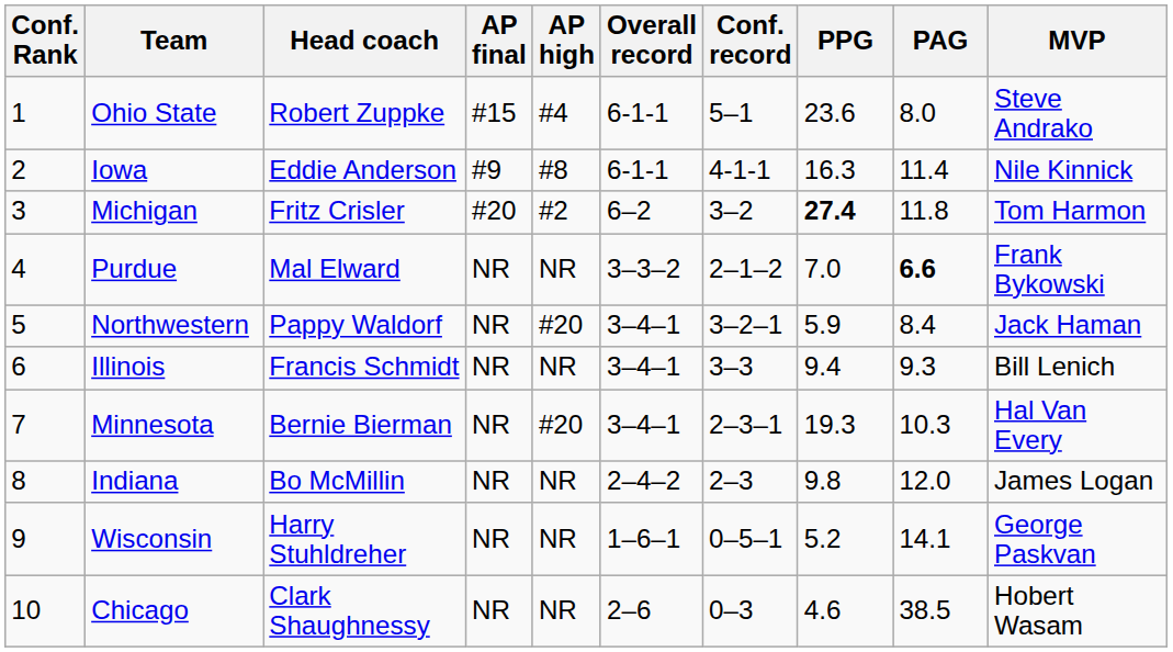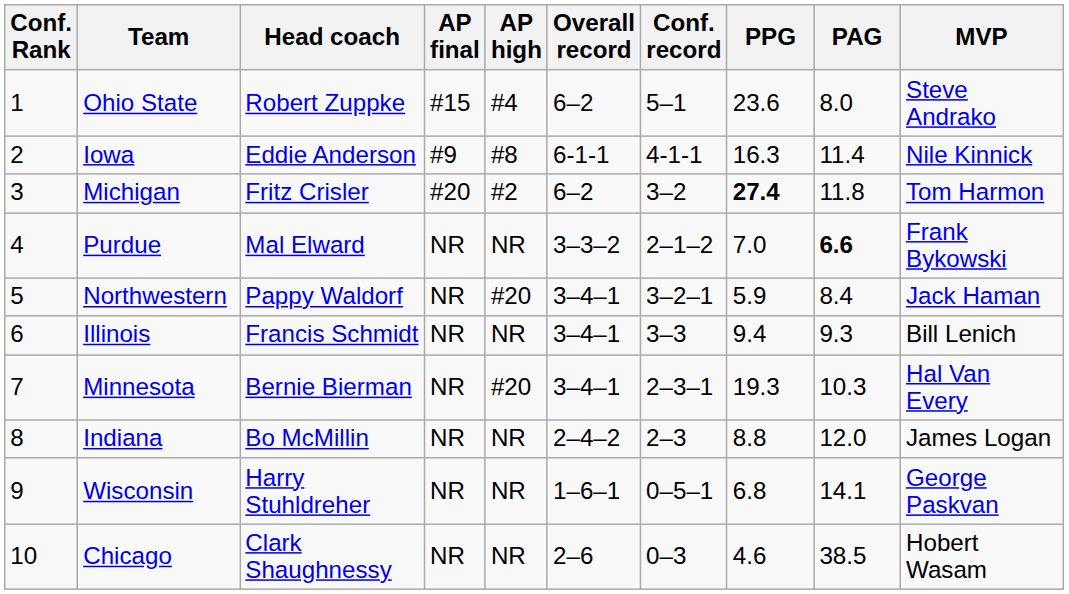 <table class="sortable wikitable">
 <tr>
 <th width="25">Conf. Rank</th>
 <th width="100">Team</th>
 <th width="115">Head coach</th>
 <th width="25">AP final</th>
 <th width="25">AP high</th>
 <th width="50">Overall record</th>
 <th width="50">Conf. record</th>
 <th width="50">PPG</th>
 <th width="50">PAG</th>
 <th width="100">MVP</th>
 </tr>
 <tr align="left" bgcolor="">
 <td>1</td>
 <td><a href='#'>Ohio State</a></td>
 <td><a href='#'>Robert Zuppke</a></td>
 <td>#15</td>
 <td>#4</td>
-<td>6-1-1</td>
+<td>6–2</td>
 <td>5–1</td>
 <td>23.6</td>
 <td>8.0</td>
 <td><a href='#'>Steve Andrako</a></td>
 </tr>
 <tr align="left" bgcolor="">
 <td>2</td>
 <td><a href='#'>Iowa</a></td>
 <td><a href='#'>Eddie Anderson</a></td>
 <td>#9</td>
 <td>#8</td>
 <td>6-1-1</td>
 <td>4-1-1</td>
 <td>16.3</td>
 <td>11.4</td>
 <td><a href='#'>Nile Kinnick</a></td>
 </tr>
 <tr align="left" bgcolor="">
 <td>3</td>
 <td><a href='#'>Michigan</a></td>
 <td><a href='#'>Fritz Crisler</a></td>
 <td>#20</td>
 <td>#2</td>
 <td>6–2</td>
 <td>3–2</td>
 <td><strong>27.4</strong></td>
 <td>11.8</td>
 <td><a href='#'>Tom Harmon</a></td>
 </tr>
 <tr align="left" bgcolor="">
 <td>4</td>
 <td><a href='#'>Purdue</a></td>
 <td><a href='#'>Mal Elward</a></td>
 <td>NR</td>
 <td>NR</td>
 <td>3–3–2</td>
 <td>2–1–2</td>
 <td>7.0</td>
 <td><strong>6.6</strong></td>
 <td><a href='#'>Frank Bykowski</a></td>
 </tr>
 <tr align="left" bgcolor="">
 <td>5</td>
 <td><a href='#'>Northwestern</a></td>
 <td><a href='#'>Pappy Waldorf</a></td>
 <td>NR</td>
 <td>#20</td>
 <td>3–4–1</td>
 <td>3–2–1</td>
 <td>5.9</td>
 <td>8.4</td>
 <td><a href='#'>Jack Haman</a></td>
 </tr>
 <tr align="left" bgcolor="">
 <td>6</td>
 <td><a href='#'>Illinois</a></td>
 <td><a href='#'>Francis Schmidt</a></td>
 <td>NR</td>
 <td>NR</td>
 <td>3–4–1</td>
 <td>3–3</td>
 <td>9.4</td>
 <td>9.3</td>
 <td>Bill Lenich</td>
 </tr>
 <tr align="left" bgcolor="">
 <td>7</td>
 <td><a href='#'>Minnesota</a></td>
 <td><a href='#'>Bernie Bierman</a></td>
 <td>NR</td>
 <td>#20</td>
 <td>3–4–1</td>
 <td>2–3–1</td>
 <td>19.3</td>
 <td>10.3</td>
 <td><a href='#'>Hal Van Every</a></td>
 </tr>
 <tr align="left" bgcolor="">
 <td>8</td>
 <td><a href='#'>Indiana</a></td>
 <td><a href='#'>Bo McMillin</a></td>
 <td>NR</td>
 <td>NR</td>
 <td>2–4–2</td>
 <td>2–3</td>
-<td>9.8</td>
+<td>8.8</td>
 <td>12.0</td>
 <td>James Logan</td>
 </tr>
 <tr align="left" bgcolor="">
 <td>9</td>
 <td><a href='#'>Wisconsin</a></td>
 <td><a href='#'>Harry Stuhldreher</a></td>
 <td>NR</td>
 <td>NR</td>
 <td>1–6–1</td>
 <td>0–5–1</td>
-<td>5.2</td>
+<td>6.8</td>
 <td>14.1</td>
 <td><a href='#'>George Paskvan</a></td>
 </tr>
 <tr align="left" bgcolor="">
 <td>10</td>
 <td><a href='#'>Chicago</a></td>
 <td><a href='#'>Clark Shaughnessy</a></td>
 <td>NR</td>
 <td>NR</td>
 <td>2–6</td>
 <td>0–3</td>
 <td>4.6</td>
 <td>38.5</td>
 <td>Hobert Wasam</td>
 </tr>
 </table>
